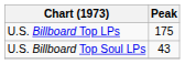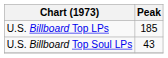 <table class="wikitable">
 <tr>
 <th>Chart (1973)</th>
 <th>Peak<br></th>
 </tr>
 <tr>
 <td>U.S. <a href='#'><em>Billboard</em> Top LPs</a></td>
-<td align="center">175</td>
+<td align="center">185</td>
 </tr>
 <tr>
 <td>U.S. <em>Billboard</em> <a href='#'>Top Soul LPs</a></td>
 <td align="center">43</td>
 </tr>
 <tr>
 </tr>
 </table>
